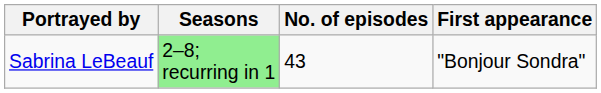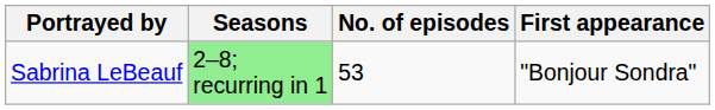 <table class="wikitable" style="text-align:justify;">
 <tr>
 <th>Portrayed by</th>
 <th>Seasons</th>
 <th>No. of episodes</th>
 <th>First appearance</th>
 </tr>
 <tr>
 <td><a href='#'>Sabrina LeBeauf</a></td>
 <td style="background: lightgreen;">2–8;<br>recurring in 1</td>
-<td>43</td>
+<td>53</td>
 <td>"Bonjour Sondra"</td>
 </tr>
 </table>
